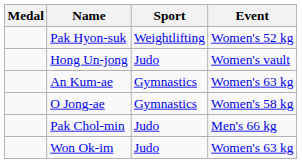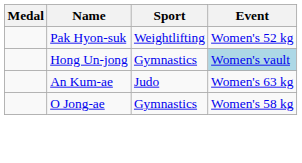 <table class="wikitable sortable" style="font-size:95%">
 <tr>
 <th>Medal</th>
 <th>Name</th>
 <th>Sport</th>
 <th>Event</th>
 </tr>
 <tr>
 <td></td>
 <td><a href='#'>Pak Hyon-suk</a></td>
 <td><a href='#'>Weightlifting</a></td>
 <td><a href='#'>Women's 52 kg</a></td>
 </tr>
 <tr>
 <td></td>
 <td><a href='#'>Hong Un-jong</a></td>
-<td><a href='#'>Judo</a></td>
-<td><a href='#'>Women's vault</a></td>
+<td><a href='#'>Gymnastics</a></td>
+<td style="background: lightblue;"><a href='#'>Women's vault</a></td>
 </tr>
 <tr>
 <td></td>
 <td><a href='#'>An Kum-ae</a></td>
-<td><a href='#'>Gymnastics</a></td>
+<td><a href='#'>Judo</a></td>
 <td><a href='#'>Women's 63 kg</a></td>
 </tr>
 <tr>
 <td></td>
 <td><a href='#'>O Jong-ae</a></td>
 <td><a href='#'>Gymnastics</a></td>
 <td><a href='#'>Women's 58 kg</a></td>
 </tr>
-<tr>
-<td></td>
-<td><a href='#'>Pak Chol-min</a></td>
-<td><a href='#'>Judo</a></td>
-<td><a href='#'>Men's 66 kg</a></td>
-</tr>
-<tr>
-<td></td>
-<td><a href='#'>Won Ok-im</a></td>
-<td><a href='#'>Judo</a></td>
-<td><a href='#'>Women's 63 kg</a></td>
-</tr>
 </table>
